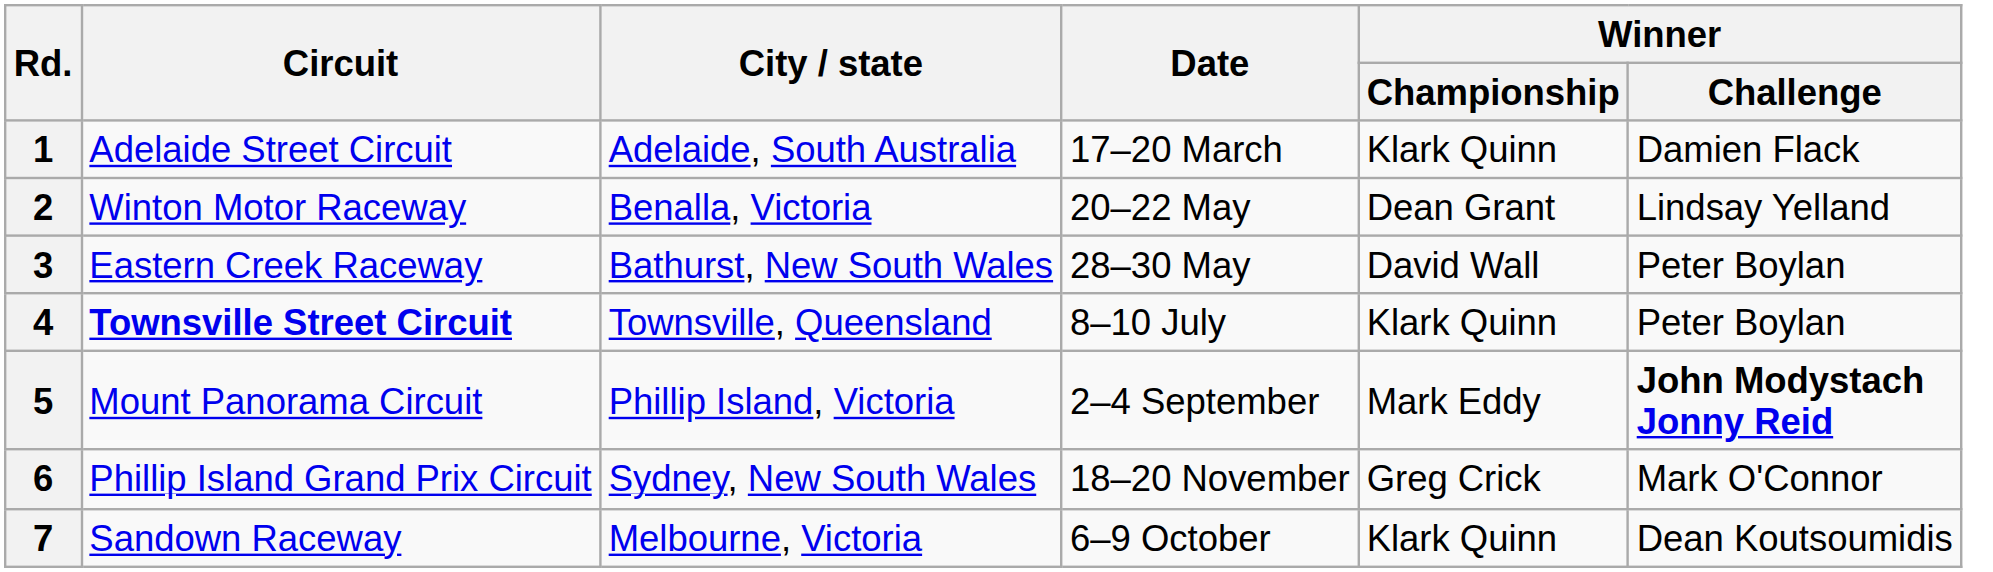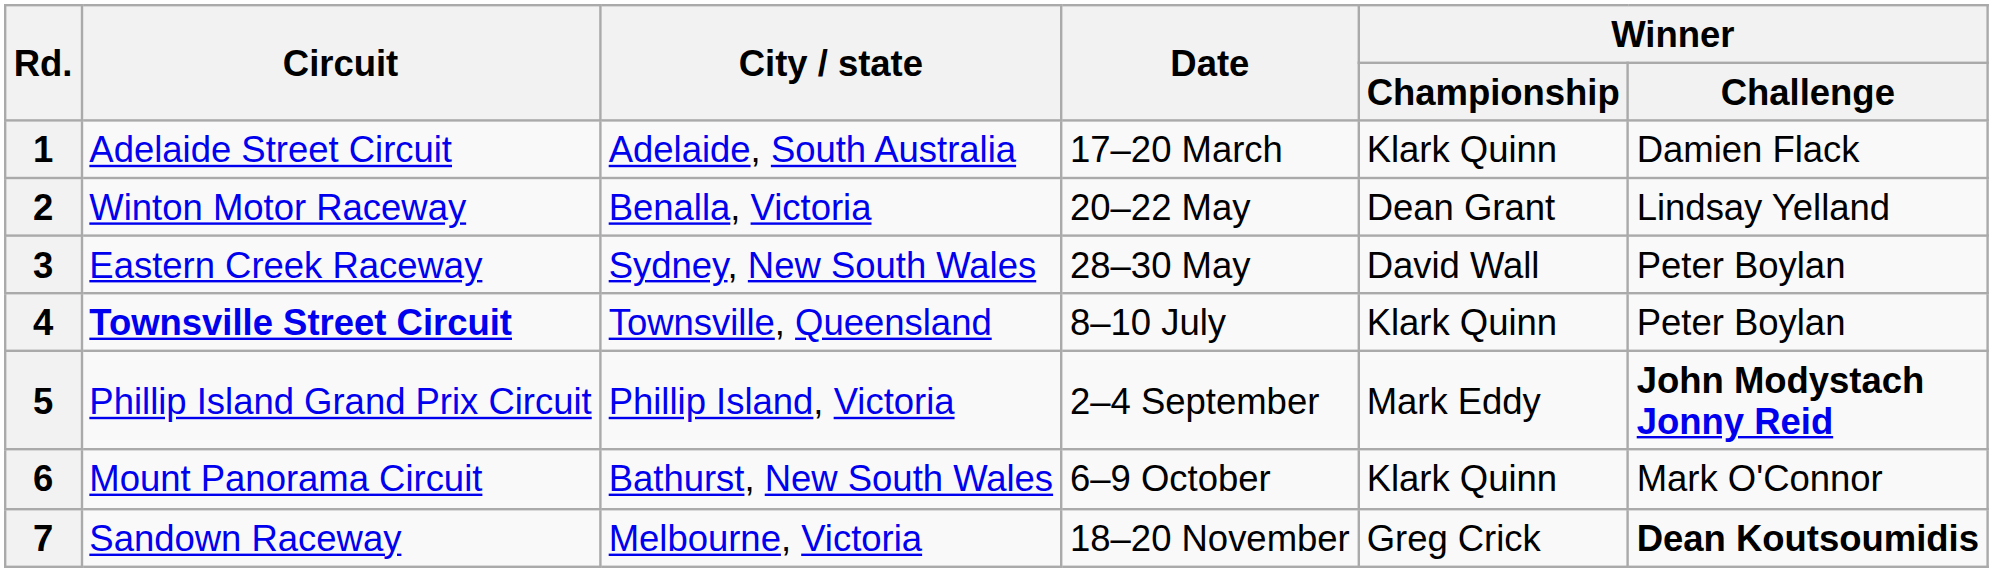 <table class="wikitable" style="font-size: 95%">
 <tr>
 <th rowspan=2>Rd.</th>
 <th rowspan=2>Circuit</th>
 <th rowspan=2>City / state</th>
 <th rowspan=2>Date</th>
 <th colspan=2>Winner</th>
 </tr>
 <tr>
 <th>Championship</th>
 <th>Challenge</th>
 </tr>
 <tr>
 <th>1</th>
 <td><a href='#'>Adelaide Street Circuit</a></td>
 <td><a href='#'>Adelaide</a>, <a href='#'>South Australia</a></td>
 <td>17–20 March</td>
 <td>Klark Quinn</td>
 <td>Damien Flack</td>
 </tr>
 <tr>
 <th>2</th>
 <td><a href='#'>Winton Motor Raceway</a></td>
 <td><a href='#'>Benalla</a>, <a href='#'>Victoria</a></td>
 <td>20–22 May</td>
 <td>Dean Grant</td>
 <td>Lindsay Yelland</td>
 </tr>
 <tr>
 <th>3</th>
 <td><a href='#'>Eastern Creek Raceway</a></td>
-<td><a href='#'>Bathurst</a>, <a href='#'>New South Wales</a></td>
+<td><a href='#'>Sydney</a>, <a href='#'>New South Wales</a></td>
 <td>28–30 May</td>
 <td>David Wall</td>
 <td>Peter Boylan</td>
 </tr>
 <tr>
 <th>4</th>
 <td><strong><a href='#'>Townsville Street Circuit</a></strong></td>
 <td><a href='#'>Townsville</a>, <a href='#'>Queensland</a></td>
 <td>8–10 July</td>
 <td>Klark Quinn</td>
 <td>Peter Boylan</td>
 </tr>
 <tr>
 <th>5</th>
-<td><a href='#'>Mount Panorama Circuit</a></td>
+<td><a href='#'>Phillip Island Grand Prix Circuit</a></td>
 <td><a href='#'>Phillip Island</a>, <a href='#'>Victoria</a></td>
 <td>2–4 September</td>
 <td>Mark Eddy</td>
 <td><strong>John Modystach<br> <a href='#'>Jonny Reid</a></strong></td>
 </tr>
 <tr>
 <th>6</th>
-<td><a href='#'>Phillip Island Grand Prix Circuit</a></td>
-<td><a href='#'>Sydney</a>, <a href='#'>New South Wales</a></td>
-<td>18–20 November</td>
-<td>Greg Crick</td>
+<td><a href='#'>Mount Panorama Circuit</a></td>
+<td><a href='#'>Bathurst</a>, <a href='#'>New South Wales</a></td>
+<td>6–9 October</td>
+<td>Klark Quinn</td>
 <td>Mark O'Connor</td>
 </tr>
 <tr>
 <th>7</th>
 <td><a href='#'>Sandown Raceway</a></td>
 <td><a href='#'>Melbourne</a>, <a href='#'>Victoria</a></td>
-<td>6–9 October</td>
-<td>Klark Quinn</td>
-<td>Dean Koutsoumidis</td>
+<td>18–20 November</td>
+<td>Greg Crick</td>
+<td><strong>Dean Koutsoumidis</strong></td>
 </tr>
 </table>
